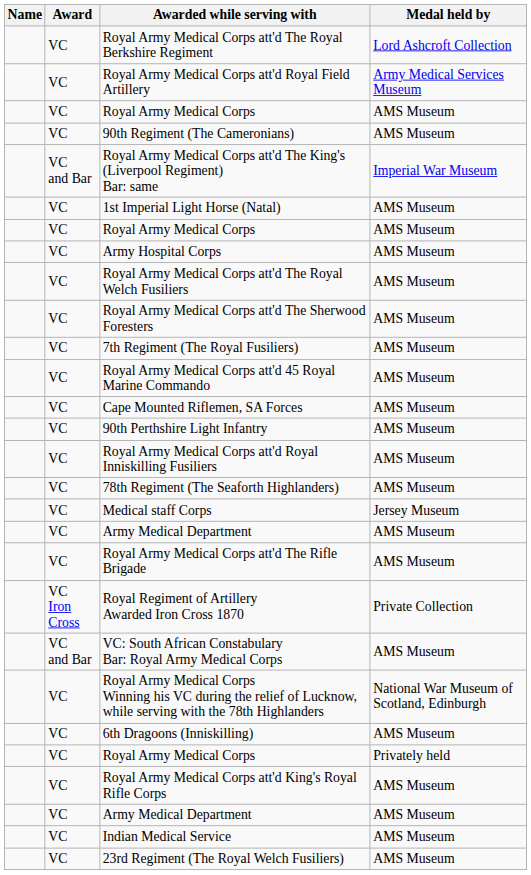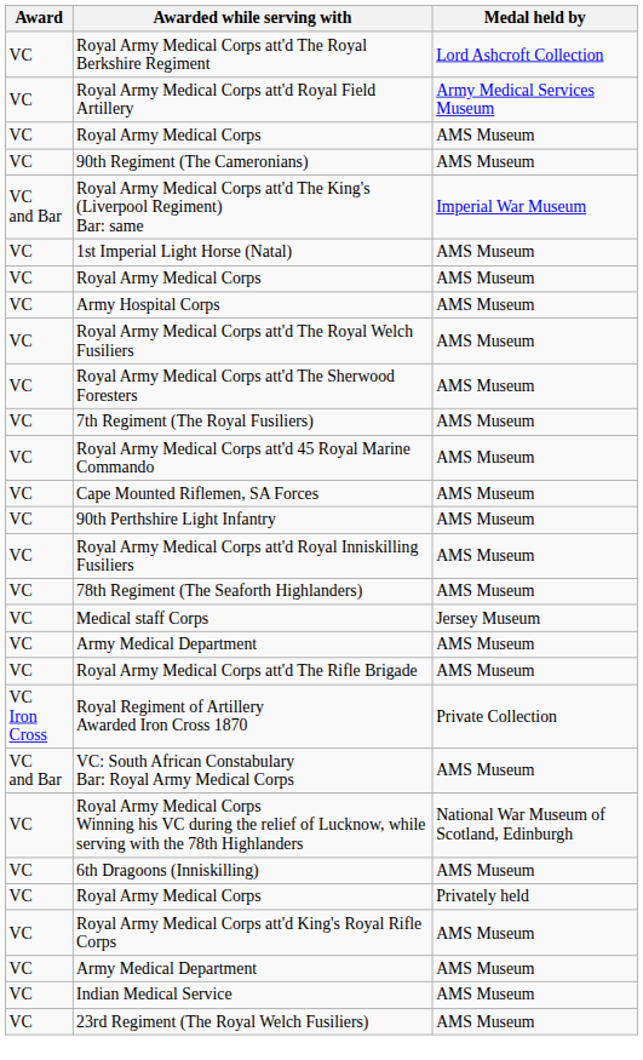 <table class="wikitable sortable">
 <tr>
-<th>Name</th>
 <th>Award</th>
 <th>Awarded while serving with</th>
 <th>Medal held by</th>
 </tr>
 <tr>
-<td></td>
 <td>VC</td>
 <td>Royal Army Medical Corps att'd The Royal Berkshire Regiment</td>
 <td><a href='#'>Lord Ashcroft Collection</a></td>
 </tr>
 <tr>
-<td></td>
 <td>VC</td>
 <td>Royal Army Medical Corps att'd Royal Field Artillery</td>
 <td><a href='#'>Army Medical Services Museum</a></td>
 </tr>
 <tr>
-<td></td>
 <td>VC</td>
 <td>Royal Army Medical Corps</td>
 <td>AMS Museum</td>
 </tr>
 <tr>
-<td></td>
 <td>VC</td>
 <td>90th Regiment (The Cameronians)</td>
 <td>AMS Museum</td>
 </tr>
 <tr>
-<td></td>
 <td>VC<br>and Bar</td>
 <td>Royal Army Medical Corps att'd The King's (Liverpool Regiment)<br>Bar: same</td>
 <td><a href='#'>Imperial War Museum</a></td>
 </tr>
 <tr>
-<td></td>
 <td>VC</td>
 <td>1st Imperial Light Horse (Natal)</td>
 <td>AMS Museum</td>
 </tr>
 <tr>
-<td></td>
 <td>VC</td>
 <td>Royal Army Medical Corps</td>
 <td>AMS Museum</td>
 </tr>
 <tr>
-<td></td>
 <td>VC</td>
 <td>Army Hospital Corps</td>
 <td>AMS Museum</td>
 </tr>
 <tr>
-<td></td>
 <td>VC</td>
 <td>Royal Army Medical Corps att'd The Royal Welch Fusiliers</td>
 <td>AMS Museum</td>
 </tr>
 <tr>
-<td></td>
 <td>VC</td>
 <td>Royal Army Medical Corps att'd The Sherwood Foresters</td>
 <td>AMS Museum</td>
 </tr>
 <tr>
-<td></td>
 <td>VC</td>
 <td>7th Regiment (The Royal Fusiliers)</td>
 <td>AMS Museum</td>
 </tr>
 <tr>
-<td></td>
 <td>VC</td>
 <td>Royal Army Medical Corps att'd 45 Royal Marine Commando</td>
 <td>AMS Museum</td>
 </tr>
 <tr>
-<td></td>
 <td>VC</td>
 <td>Cape Mounted Riflemen, SA Forces</td>
 <td>AMS Museum</td>
 </tr>
 <tr>
-<td></td>
 <td>VC</td>
 <td>90th Perthshire Light Infantry</td>
 <td>AMS Museum</td>
 </tr>
 <tr>
-<td></td>
 <td>VC</td>
 <td>Royal Army Medical Corps att'd Royal Inniskilling Fusiliers</td>
 <td>AMS Museum</td>
 </tr>
 <tr>
-<td></td>
 <td>VC</td>
 <td>78th Regiment (The Seaforth Highlanders)</td>
 <td>AMS Museum</td>
 </tr>
 <tr>
-<td></td>
 <td>VC</td>
 <td>Medical staff Corps</td>
 <td>Jersey Museum</td>
 </tr>
 <tr>
-<td></td>
 <td>VC</td>
 <td>Army Medical Department</td>
 <td>AMS Museum</td>
 </tr>
 <tr>
-<td></td>
 <td>VC</td>
 <td>Royal Army Medical Corps att'd The Rifle Brigade</td>
 <td>AMS Museum</td>
 </tr>
 <tr>
-<td></td>
 <td>VC<br><a href='#'>Iron Cross</a></td>
 <td>Royal Regiment of Artillery<br>Awarded Iron Cross 1870</td>
 <td>Private Collection</td>
 </tr>
 <tr>
-<td></td>
 <td>VC<br>and Bar</td>
 <td>VC: South African Constabulary<br>Bar: Royal Army Medical Corps</td>
 <td>AMS Museum</td>
 </tr>
 <tr>
-<td></td>
 <td>VC</td>
 <td>Royal Army Medical Corps <br>Winning his VC during the relief of Lucknow, while serving with the 78th Highlanders</td>
 <td>National War Museum of Scotland, Edinburgh</td>
 </tr>
 <tr>
-<td></td>
 <td>VC</td>
 <td>6th Dragoons (Inniskilling)</td>
 <td>AMS Museum</td>
 </tr>
 <tr>
-<td></td>
 <td>VC</td>
 <td>Royal Army Medical Corps</td>
 <td>Privately held</td>
 </tr>
 <tr>
-<td></td>
 <td>VC</td>
 <td>Royal Army Medical Corps att'd King's Royal Rifle Corps</td>
 <td>AMS Museum</td>
 </tr>
 <tr>
-<td></td>
 <td>VC</td>
 <td>Army Medical Department</td>
 <td>AMS Museum</td>
 </tr>
 <tr>
-<td></td>
 <td>VC</td>
 <td>Indian Medical Service</td>
 <td>AMS Museum</td>
 </tr>
 <tr>
-<td></td>
 <td>VC</td>
 <td>23rd Regiment (The Royal Welch Fusiliers)</td>
 <td>AMS Museum</td>
 </tr>
 </table>
